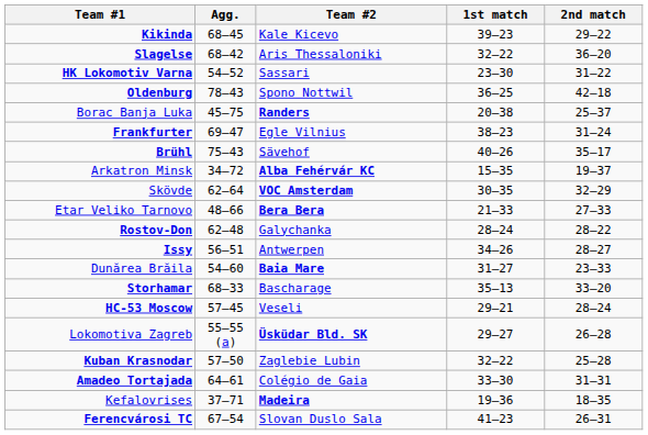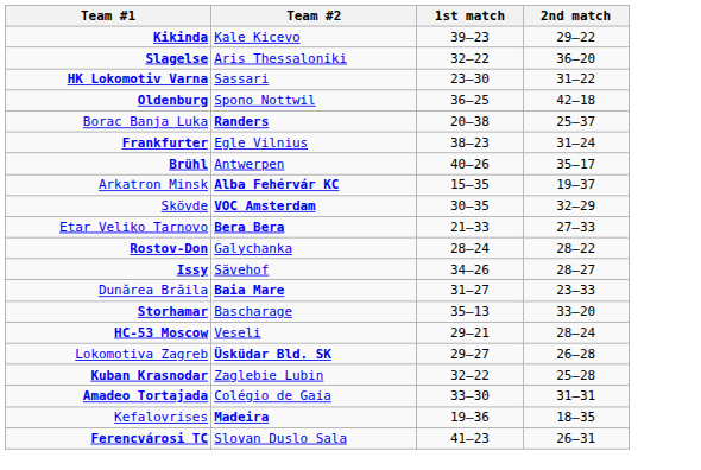 <table class=wikitable style="text-align:center">
 <tr>
 <th width=200>Team #1</th>
-<th width=60>Agg.</th>
 <th width=200>Team #2</th>
 <th width=100>1st match</th>
 <th width=100>2nd match</th>
 </tr>
 <tr>
 <td align=right><strong><a href='#'>Kikinda</a></strong> </td>
-<td>68–45</td>
 <td align=left> <a href='#'>Kale Kicevo</a></td>
 <td align=center>39–23</td>
 <td align=center>29–22</td>
 </tr>
 <tr>
 <td align=right><strong><a href='#'>Slagelse</a></strong> </td>
-<td>68–42</td>
 <td align=left> <a href='#'>Aris Thessaloniki</a></td>
 <td align=center>32–22</td>
 <td align=center>36–20</td>
 </tr>
 <tr>
 <td align=right><strong><a href='#'>HK Lokomotiv Varna</a></strong> </td>
-<td>54–52</td>
 <td align=left> <a href='#'>Sassari</a></td>
 <td align=center>23–30</td>
 <td align=center>31–22</td>
 </tr>
 <tr>
 <td align=right><strong><a href='#'>Oldenburg</a></strong> </td>
-<td>78–43</td>
 <td align=left> <a href='#'>Spono Nottwil</a></td>
 <td align=center>36–25</td>
 <td align=center>42–18</td>
 </tr>
 <tr>
 <td align=right><a href='#'>Borac Banja Luka</a> </td>
-<td>45–75</td>
 <td align=left> <strong><a href='#'>Randers</a></strong></td>
 <td align=center>20–38</td>
 <td align=center>25–37</td>
 </tr>
 <tr>
 <td align=right><strong><a href='#'>Frankfurter</a></strong> </td>
-<td>69–47</td>
 <td align=left> <a href='#'>Egle Vilnius</a></td>
 <td align=center>38–23</td>
 <td align=center>31–24</td>
 </tr>
 <tr>
 <td align=right><strong><a href='#'>Brühl</a></strong> </td>
-<td>75–43</td>
-<td align=left> <a href='#'>Sävehof</a></td>
+<td align=left> <a href='#'>Antwerpen</a></td>
 <td align=center>40–26</td>
 <td align=center>35–17</td>
 </tr>
 <tr>
 <td align=right><a href='#'>Arkatron Minsk</a> </td>
-<td>34–72</td>
 <td align=left> <strong><a href='#'>Alba Fehérvár KC</a></strong></td>
 <td align=center>15–35</td>
 <td align=center>19–37</td>
 </tr>
 <tr>
 <td align=right><a href='#'>Skövde</a> </td>
-<td>62–64</td>
 <td align=left> <strong><a href='#'>VOC Amsterdam</a></strong></td>
 <td align=center>30–35</td>
 <td align=center>32–29</td>
 </tr>
 <tr>
 <td align=right><a href='#'>Etar Veliko Tarnovo</a> </td>
-<td>48–66</td>
 <td align=left> <strong><a href='#'>Bera Bera</a></strong></td>
 <td align=center>21–33</td>
 <td align=center>27–33</td>
 </tr>
 <tr>
 <td align=right><strong><a href='#'>Rostov-Don</a></strong> </td>
-<td>62–48</td>
 <td align=left> <a href='#'>Galychanka</a></td>
 <td align=center>28–24</td>
 <td align=center>28–22</td>
 </tr>
 <tr>
 <td align=right><strong><a href='#'>Issy</a></strong> </td>
-<td>56–51</td>
-<td align=left> <a href='#'>Antwerpen</a></td>
+<td align=left> <a href='#'>Sävehof</a></td>
 <td align=center>34–26</td>
 <td align=center>28–27</td>
 </tr>
 <tr>
 <td align=right><a href='#'>Dunărea Brăila</a> </td>
-<td>54–60</td>
 <td align=left> <strong><a href='#'>Baia Mare</a></strong></td>
 <td align=center>31–27</td>
 <td align=center>23–33</td>
 </tr>
 <tr>
 <td align=right><strong><a href='#'>Storhamar</a></strong> </td>
-<td>68–33</td>
 <td align=left> <a href='#'>Bascharage</a></td>
 <td align=center>35–13</td>
 <td align=center>33–20</td>
 </tr>
 <tr>
 <td align=right><strong><a href='#'>HC-53 Moscow</a></strong> </td>
-<td>57–45</td>
 <td align=left> <a href='#'>Veseli</a></td>
 <td align=center>29–21</td>
 <td align=center>28–24</td>
 </tr>
 <tr>
 <td align=right><a href='#'>Lokomotiva Zagreb</a> </td>
-<td>55–55 (<a href='#'>a</a>)</td>
 <td align=left> <strong><a href='#'>Üsküdar Bld. SK</a></strong></td>
 <td align=center>29–27</td>
 <td align=center>26–28</td>
 </tr>
 <tr>
 <td align=right><strong><a href='#'>Kuban Krasnodar</a></strong> </td>
-<td>57–50</td>
 <td align=left> <a href='#'>Zaglebie Lubin</a></td>
 <td align=center>32–22</td>
 <td align=center>25–28</td>
 </tr>
 <tr>
 <td align=right><strong><a href='#'>Amadeo Tortajada</a></strong> </td>
-<td>64–61</td>
 <td align=left> <a href='#'>Colégio de Gaia</a></td>
 <td align=center>33–30</td>
 <td align=center>31–31</td>
 </tr>
 <tr>
 <td align=right><a href='#'>Kefalovrises</a> </td>
-<td>37–71</td>
 <td align=left> <strong><a href='#'>Madeira</a></strong></td>
 <td align=center>19–36</td>
 <td align=center>18–35</td>
 </tr>
 <tr>
 <td align=right><strong><a href='#'>Ferencvárosi TC</a></strong> </td>
-<td>67–54</td>
 <td align=left> <a href='#'>Slovan Duslo Sala</a></td>
 <td align=center>41–23</td>
 <td align=center>26–31</td>
 </tr>
 </table>
